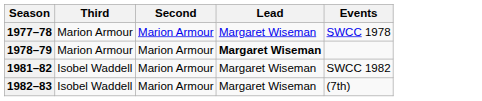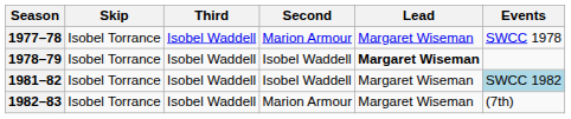 <table class="wikitable">
 <tr>
 <th scope="col">Season</th>
+<th scope="col">Skip</th>
 <th scope="col">Third</th>
 <th scope="col">Second</th>
 <th scope="col">Lead</th>
 <th scope="col">Events</th>
 </tr>
 <tr>
 <th scope="row">1977–78</th>
-<td>Marion Armour</td>
+<td>Isobel Torrance</td>
+<td><a href='#'>Isobel Waddell</a></td>
 <td><a href='#'>Marion Armour</a></td>
 <td><a href='#'>Margaret Wiseman</a></td>
 <td><a href='#'>SWCC</a> 1978 </td>
 </tr>
 <tr>
 <th scope="row">1978–79</th>
-<td>Marion Armour</td>
-<td>Marion Armour</td>
+<td>Isobel Torrance</td>
+<td>Isobel Waddell</td>
+<td>Isobel Waddell</td>
 <td><strong>Margaret Wiseman</strong></td>
 <td> </td>
 </tr>
 <tr>
 <th scope="row">1981–82</th>
+<td>Isobel Torrance</td>
 <td>Isobel Waddell</td>
-<td>Marion Armour</td>
+<td>Isobel Waddell</td>
 <td>Margaret Wiseman</td>
-<td>SWCC 1982 <br> </td>
+<td style="background: lightblue;">SWCC 1982 <br> </td>
 </tr>
 <tr>
 <th scope="row">1982–83</th>
+<td>Isobel Torrance</td>
 <td>Isobel Waddell</td>
 <td>Marion Armour</td>
 <td>Margaret Wiseman</td>
 <td> (7th)</td>
 </tr>
 </table>
